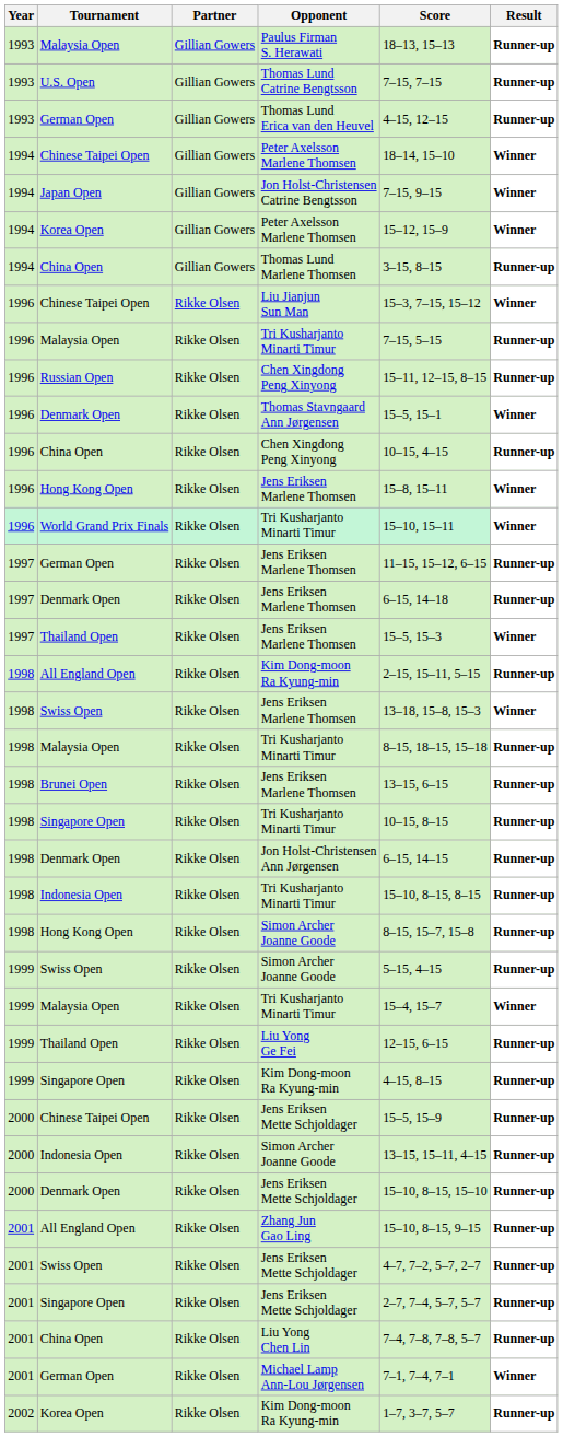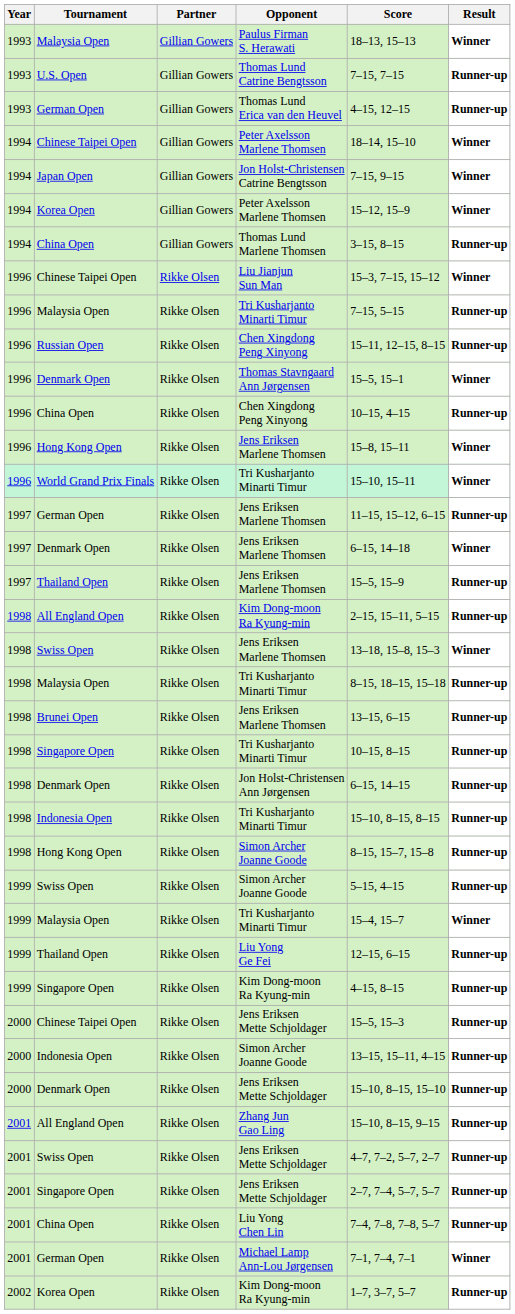 <table class="sortable wikitable" style="font-size: 90%;">
 <tr>
 <th>Year</th>
 <th>Tournament</th>
 <th>Partner</th>
 <th>Opponent</th>
 <th>Score</th>
 <th>Result</th>
 </tr>
 <tr style="background:#D4F1C5">
 <td align="center">1993</td>
 <td align="left"><a href='#'>Malaysia Open</a></td>
 <td align="left"> <a href='#'>Gillian Gowers</a></td>
 <td align="left"> <a href='#'>Paulus Firman</a><br> <a href='#'>S. Herawati</a></td>
 <td align="left">18–13, 15–13</td>
-<td style="text-align:left; background:white"> <strong>Runner-up</strong></td>
+<td style="text-align:left; background:white"> <strong>Winner</strong></td>
 </tr>
 <tr style="background:#D4F1C5">
 <td align="center">1993</td>
 <td align="left"><a href='#'>U.S. Open</a></td>
 <td align="left"> Gillian Gowers</td>
 <td align="left"> <a href='#'>Thomas Lund</a><br> <a href='#'>Catrine Bengtsson</a></td>
 <td align="left">7–15, 7–15</td>
 <td style="text-align:left; background:white"> <strong>Runner-up</strong></td>
 </tr>
 <tr style="background:#D4F1C5">
 <td align="center">1993</td>
 <td align="left"><a href='#'>German Open</a></td>
 <td align="left"> Gillian Gowers</td>
 <td align="left"> Thomas Lund<br> <a href='#'>Erica van den Heuvel</a></td>
 <td align="left">4–15, 12–15</td>
 <td style="text-align:left; background:white"> <strong>Runner-up</strong></td>
 </tr>
 <tr style="background:#D4F1C5">
 <td align="center">1994</td>
 <td align="left"><a href='#'>Chinese Taipei Open</a></td>
 <td align="left"> Gillian Gowers</td>
 <td align="left"> <a href='#'>Peter Axelsson</a><br> <a href='#'>Marlene Thomsen</a></td>
 <td align="left">18–14, 15–10</td>
 <td style="text-align:left; background:white"> <strong>Winner</strong></td>
 </tr>
 <tr style="background:#D4F1C5">
 <td align="center">1994</td>
 <td align="left"><a href='#'>Japan Open</a></td>
 <td align="left"> Gillian Gowers</td>
 <td align="left"> <a href='#'>Jon Holst-Christensen</a><br> Catrine Bengtsson</td>
 <td align="left">7–15, 9–15</td>
 <td style="text-align:left; background:white"> <strong>Winner</strong></td>
 </tr>
 <tr style="background:#D4F1C5">
 <td align="center">1994</td>
 <td align="left"><a href='#'>Korea Open</a></td>
 <td align="left"> Gillian Gowers</td>
 <td align="left"> Peter Axelsson<br> Marlene Thomsen</td>
 <td align="left">15–12, 15–9</td>
 <td style="text-align:left; background:white"> <strong>Winner</strong></td>
 </tr>
 <tr style="background:#D4F1C5">
 <td align="center">1994</td>
 <td align="left"><a href='#'>China Open</a></td>
 <td align="left"> Gillian Gowers</td>
 <td align="left"> Thomas Lund<br> Marlene Thomsen</td>
 <td align="left">3–15, 8–15</td>
 <td style="text-align:left; background:white"> <strong>Runner-up</strong></td>
 </tr>
 <tr style="background:#D4F1C5">
 <td align="center">1996</td>
 <td align="left">Chinese Taipei Open</td>
 <td align="left"> <a href='#'>Rikke Olsen</a></td>
 <td align="left"> <a href='#'>Liu Jianjun</a><br> <a href='#'>Sun Man</a></td>
 <td align="left">15–3, 7–15, 15–12</td>
 <td style="text-align:left; background:white"> <strong>Winner</strong></td>
 </tr>
 <tr style="background:#D4F1C5">
 <td align="center">1996</td>
 <td align="left">Malaysia Open</td>
 <td align="left"> Rikke Olsen</td>
 <td align="left"> <a href='#'>Tri Kusharjanto</a><br> <a href='#'>Minarti Timur</a></td>
 <td align="left">7–15, 5–15</td>
 <td style="text-align:left; background:white"> <strong>Runner-up</strong></td>
 </tr>
 <tr style="background:#D4F1C5">
 <td align="center">1996</td>
 <td align="left"><a href='#'>Russian Open</a></td>
 <td align="left"> Rikke Olsen</td>
 <td align="left"> <a href='#'>Chen Xingdong</a><br> <a href='#'>Peng Xinyong</a></td>
 <td align="left">15–11, 12–15, 8–15</td>
 <td style="text-align:left; background:white"> <strong>Runner-up</strong></td>
 </tr>
 <tr style="background:#D4F1C5">
 <td align="center">1996</td>
 <td align="left"><a href='#'>Denmark Open</a></td>
 <td align="left"> Rikke Olsen</td>
 <td align="left"> <a href='#'>Thomas Stavngaard</a><br> <a href='#'>Ann Jørgensen</a></td>
 <td align="left">15–5, 15–1</td>
 <td style="text-align:left; background:white"> <strong>Winner</strong></td>
 </tr>
 <tr style="background:#D4F1C5">
 <td align="center">1996</td>
 <td align="left">China Open</td>
 <td align="left"> Rikke Olsen</td>
 <td align="left"> Chen Xingdong<br> Peng Xinyong</td>
 <td align="left">10–15, 4–15</td>
 <td style="text-align:left; background:white"> <strong>Runner-up</strong></td>
 </tr>
 <tr style="background:#D4F1C5">
 <td align="center">1996</td>
 <td align="left"><a href='#'>Hong Kong Open</a></td>
 <td align="left"> Rikke Olsen</td>
 <td align="left"> <a href='#'>Jens Eriksen</a><br> Marlene Thomsen</td>
 <td align="left">15–8, 15–11</td>
 <td style="text-align:left; background:white"> <strong>Winner</strong></td>
 </tr>
 <tr style="background:#C3F6D7">
 <td align="center"><a href='#'>1996</a></td>
 <td align="left"><a href='#'>World Grand Prix Finals</a></td>
 <td align="left"> Rikke Olsen</td>
 <td align="left"> Tri Kusharjanto<br> Minarti Timur</td>
 <td align="left">15–10, 15–11</td>
 <td style="text-align:left; background:white"> <strong>Winner</strong></td>
 </tr>
 <tr style="background:#D4F1C5">
 <td align="center">1997</td>
 <td align="left">German Open</td>
 <td align="left"> Rikke Olsen</td>
 <td align="left"> Jens Eriksen<br> Marlene Thomsen</td>
 <td align="left">11–15, 15–12, 6–15</td>
 <td style="text-align:left; background:white"> <strong>Runner-up</strong></td>
 </tr>
 <tr style="background:#D4F1C5">
 <td align="center">1997</td>
 <td align="left">Denmark Open</td>
 <td align="left"> Rikke Olsen</td>
 <td align="left"> Jens Eriksen<br> Marlene Thomsen</td>
 <td align="left">6–15, 14–18</td>
-<td style="text-align:left; background:white"> <strong>Runner-up</strong></td>
+<td style="text-align:left; background:white"> <strong>Winner</strong></td>
 </tr>
 <tr style="background:#D4F1C5">
 <td align="center">1997</td>
 <td align="left"><a href='#'>Thailand Open</a></td>
 <td align="left"> Rikke Olsen</td>
 <td align="left"> Jens Eriksen<br> Marlene Thomsen</td>
-<td align="left">15–5, 15–3</td>
-<td style="text-align:left; background:white"> <strong>Winner</strong></td>
+<td align="left">15–5, 15–9</td>
+<td style="text-align:left; background:white"> <strong>Runner-up</strong></td>
 </tr>
 <tr style="background:#D4F1C5">
 <td align="center"><a href='#'>1998</a></td>
 <td align="left"><a href='#'>All England Open</a></td>
 <td align="left"> Rikke Olsen</td>
 <td align="left"> <a href='#'>Kim Dong-moon</a><br> <a href='#'>Ra Kyung-min</a></td>
 <td align="left">2–15, 15–11, 5–15</td>
 <td style="text-align:left; background:white"> <strong>Runner-up</strong></td>
 </tr>
 <tr style="background:#D4F1C5">
 <td align="center">1998</td>
 <td align="left"><a href='#'>Swiss Open</a></td>
 <td align="left"> Rikke Olsen</td>
 <td align="left"> Jens Eriksen<br> Marlene Thomsen</td>
 <td align="left">13–18, 15–8, 15–3</td>
 <td style="text-align:left; background:white"> <strong>Winner</strong></td>
 </tr>
 <tr style="background:#D4F1C5">
 <td align="center">1998</td>
 <td align="left">Malaysia Open</td>
 <td align="left"> Rikke Olsen</td>
 <td align="left"> Tri Kusharjanto<br> Minarti Timur</td>
 <td align="left">8–15, 18–15, 15–18</td>
 <td style="text-align:left; background:white"> <strong>Runner-up</strong></td>
 </tr>
 <tr style="background:#D4F1C5">
 <td align="center">1998</td>
 <td align="left"><a href='#'>Brunei Open</a></td>
 <td align="left"> Rikke Olsen</td>
 <td align="left"> Jens Eriksen<br> Marlene Thomsen</td>
 <td align="left">13–15, 6–15</td>
 <td style="text-align:left; background:white"> <strong>Runner-up</strong></td>
 </tr>
 <tr style="background:#D4F1C5">
 <td align="center">1998</td>
 <td align="left"><a href='#'>Singapore Open</a></td>
 <td align="left"> Rikke Olsen</td>
 <td align="left"> Tri Kusharjanto<br> Minarti Timur</td>
 <td align="left">10–15, 8–15</td>
 <td style="text-align:left; background:white"> <strong>Runner-up</strong></td>
 </tr>
 <tr style="background:#D4F1C5">
 <td align="center">1998</td>
 <td align="left">Denmark Open</td>
 <td align="left"> Rikke Olsen</td>
 <td align="left"> Jon Holst-Christensen<br> Ann Jørgensen</td>
 <td align="left">6–15, 14–15</td>
 <td style="text-align:left; background:white"> <strong>Runner-up</strong></td>
 </tr>
 <tr style="background:#D4F1C5">
 <td align="center">1998</td>
 <td align="left"><a href='#'>Indonesia Open</a></td>
 <td align="left"> Rikke Olsen</td>
 <td align="left"> Tri Kusharjanto<br> Minarti Timur</td>
 <td align="left">15–10, 8–15, 8–15</td>
 <td style="text-align:left; background:white"> <strong>Runner-up</strong></td>
 </tr>
 <tr style="background:#D4F1C5">
 <td align="center">1998</td>
 <td align="left">Hong Kong Open</td>
 <td align="left"> Rikke Olsen</td>
 <td align="left"> <a href='#'>Simon Archer</a><br> <a href='#'>Joanne Goode</a></td>
 <td align="left">8–15, 15–7, 15–8</td>
 <td style="text-align:left; background:white"> <strong>Runner-up</strong></td>
 </tr>
 <tr style="background:#D4F1C5">
 <td align="center">1999</td>
 <td align="left">Swiss Open</td>
 <td align="left"> Rikke Olsen</td>
 <td align="left"> Simon Archer<br> Joanne Goode</td>
 <td align="left">5–15, 4–15</td>
 <td style="text-align:left; background:white"> <strong>Runner-up</strong></td>
 </tr>
 <tr style="background:#D4F1C5">
 <td align="center">1999</td>
 <td align="left">Malaysia Open</td>
 <td align="left"> Rikke Olsen</td>
 <td align="left"> Tri Kusharjanto<br> Minarti Timur</td>
 <td align="left">15–4, 15–7</td>
 <td style="text-align:left; background:white"> <strong>Winner</strong></td>
 </tr>
 <tr style="background:#D4F1C5">
 <td align="center">1999</td>
 <td align="left">Thailand Open</td>
 <td align="left"> Rikke Olsen</td>
 <td align="left"> <a href='#'>Liu Yong</a><br> <a href='#'>Ge Fei</a></td>
 <td align="left">12–15, 6–15</td>
 <td style="text-align:left; background:white"> <strong>Runner-up</strong></td>
 </tr>
 <tr style="background:#D4F1C5">
 <td align="center">1999</td>
 <td align="left">Singapore Open</td>
 <td align="left"> Rikke Olsen</td>
 <td align="left"> Kim Dong-moon<br> Ra Kyung-min</td>
 <td align="left">4–15, 8–15</td>
 <td style="text-align:left; background:white"> <strong>Runner-up</strong></td>
 </tr>
 <tr style="background:#D4F1C5">
 <td align="center">2000</td>
 <td align="left">Chinese Taipei Open</td>
 <td align="left"> Rikke Olsen</td>
 <td align="left"> Jens Eriksen<br> Mette Schjoldager</td>
-<td align="left">15–5, 15–9</td>
+<td align="left">15–5, 15–3</td>
 <td style="text-align:left; background:white"> <strong>Runner-up</strong></td>
 </tr>
 <tr style="background:#D4F1C5">
 <td align="center">2000</td>
 <td align="left">Indonesia Open</td>
 <td align="left"> Rikke Olsen</td>
 <td align="left"> Simon Archer<br> Joanne Goode</td>
 <td align="left">13–15, 15–11, 4–15</td>
 <td style="text-align:left; background:white"> <strong>Runner-up</strong></td>
 </tr>
 <tr style="background:#D4F1C5">
 <td align="center">2000</td>
 <td align="left">Denmark Open</td>
 <td align="left"> Rikke Olsen</td>
 <td align="left"> Jens Eriksen<br> Mette Schjoldager</td>
 <td align="left">15–10, 8–15, 15–10</td>
 <td style="text-align:left; background:white"> <strong>Runner-up</strong></td>
 </tr>
 <tr style="background:#D4F1C5">
 <td align="center"><a href='#'>2001</a></td>
 <td align="left">All England Open</td>
 <td align="left"> Rikke Olsen</td>
 <td align="left"> <a href='#'>Zhang Jun</a><br> <a href='#'>Gao Ling</a></td>
 <td align="left">15–10, 8–15, 9–15</td>
 <td style="text-align:left; background:white"> <strong>Runner-up</strong></td>
 </tr>
 <tr style="background:#D4F1C5">
 <td align="center">2001</td>
 <td align="left">Swiss Open</td>
 <td align="left"> Rikke Olsen</td>
 <td align="left"> Jens Eriksen<br> Mette Schjoldager</td>
 <td align="left">4–7, 7–2, 5–7, 2–7</td>
 <td style="text-align:left; background:white"> <strong>Runner-up</strong></td>
 </tr>
 <tr style="background:#D4F1C5">
 <td align="center">2001</td>
 <td align="left">Singapore Open</td>
 <td align="left"> Rikke Olsen</td>
 <td align="left"> Jens Eriksen<br> Mette Schjoldager</td>
 <td align="left">2–7, 7–4, 5–7, 5–7</td>
 <td style="text-align:left; background:white"> <strong>Runner-up</strong></td>
 </tr>
 <tr style="background:#D4F1C5">
 <td align="center">2001</td>
 <td align="left">China Open</td>
 <td align="left"> Rikke Olsen</td>
 <td align="left"> Liu Yong<br> <a href='#'>Chen Lin</a></td>
 <td align="left">7–4, 7–8, 7–8, 5–7</td>
 <td style="text-align:left; background:white"> <strong>Runner-up</strong></td>
 </tr>
 <tr style="background:#D4F1C5">
 <td align="center">2001</td>
 <td align="left">German Open</td>
 <td align="left"> Rikke Olsen</td>
 <td align="left"> <a href='#'>Michael Lamp</a><br> <a href='#'>Ann-Lou Jørgensen</a></td>
 <td align="left">7–1, 7–4, 7–1</td>
 <td style="text-align:left; background:white"> <strong>Winner</strong></td>
 </tr>
 <tr style="background:#D4F1C5">
 <td align="center">2002</td>
 <td align="left">Korea Open</td>
 <td align="left"> Rikke Olsen</td>
 <td align="left"> Kim Dong-moon<br> Ra Kyung-min</td>
 <td align="left">1–7, 3–7, 5–7</td>
 <td style="text-align:left; background:white"> <strong>Runner-up</strong></td>
 </tr>
 </table>
